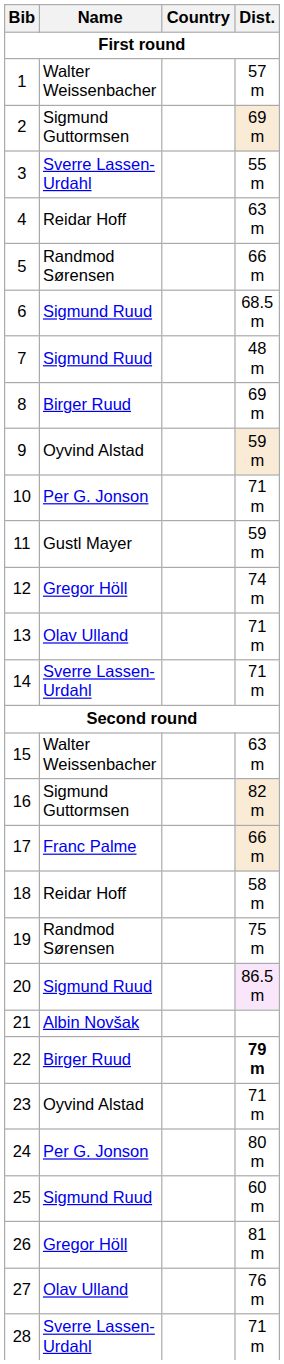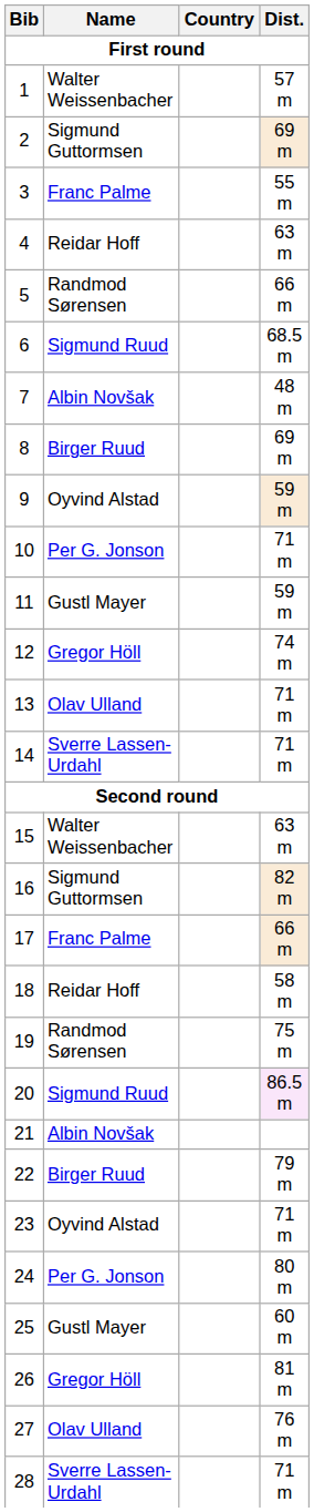 <table class="wikitable sortable" style="background:#fff; font-size:86%; width:26%; line-height:16px; border:grey solid 1px; border-collapse:collapse;">
 <tr>
 <th width="25">Bib</th>
 <th width="135">Name</th>
 <th width="175">Country</th>
 <th width="42">Dist.</th>
 </tr>
 <tr>
 <td colspan=4 align=center><strong>First round</strong></td>
 </tr>
 <tr>
 <td align=center>1</td>
 <td>Walter Weissenbacher</td>
 <td></td>
 <td align=center>57 m</td>
 </tr>
 <tr>
 <td align=center>2</td>
 <td>Sigmund Guttormsen</td>
 <td></td>
 <td align=center bgcolor=#FAEBD7>69 m</td>
 </tr>
 <tr>
 <td align=center>3</td>
-<td><a href='#'>Sverre Lassen-Urdahl</a></td>
+<td><a href='#'>Franc Palme</a></td>
 <td></td>
 <td align=center>55 m</td>
 </tr>
 <tr>
 <td align=center>4</td>
 <td>Reidar Hoff</td>
 <td></td>
 <td align=center>63 m</td>
 </tr>
 <tr>
 <td align=center>5</td>
 <td>Randmod Sørensen</td>
 <td></td>
 <td align=center>66 m</td>
 </tr>
 <tr>
 <td align=center>6</td>
 <td><a href='#'>Sigmund Ruud</a></td>
 <td></td>
 <td align=center>68.5 m</td>
 </tr>
 <tr>
 <td align=center>7</td>
-<td><a href='#'>Sigmund Ruud</a></td>
+<td><a href='#'>Albin Novšak</a></td>
 <td></td>
 <td align=center>48 m</td>
 </tr>
 <tr>
 <td align=center>8</td>
 <td><a href='#'>Birger Ruud</a></td>
 <td></td>
 <td align=center>69 m</td>
 </tr>
 <tr>
 <td align=center>9</td>
 <td>Oyvind Alstad</td>
 <td></td>
 <td align=center bgcolor=#FAEBD7>59 m</td>
 </tr>
 <tr>
 <td align=center>10</td>
 <td><a href='#'>Per G. Jonson</a></td>
 <td></td>
 <td align=center>71 m</td>
 </tr>
 <tr>
 <td align=center>11</td>
 <td>Gustl Mayer</td>
 <td></td>
 <td align=center>59 m</td>
 </tr>
 <tr>
 <td align=center>12</td>
 <td><a href='#'>Gregor Höll</a></td>
 <td></td>
 <td align=center>74 m</td>
 </tr>
 <tr>
 <td align=center>13</td>
 <td><a href='#'>Olav Ulland</a></td>
 <td></td>
 <td align=center>71 m</td>
 </tr>
 <tr>
 <td align=center>14</td>
 <td><a href='#'>Sverre Lassen-Urdahl</a></td>
 <td></td>
 <td align=center>71 m</td>
 </tr>
 <tr>
 <td colspan=4 align=center><strong>Second round</strong></td>
 </tr>
 <tr>
 <td align=center>15</td>
 <td>Walter Weissenbacher</td>
 <td></td>
 <td align=center>63 m</td>
 </tr>
 <tr>
 <td align=center>16</td>
 <td>Sigmund Guttormsen</td>
 <td></td>
 <td align=center bgcolor=#FAEBD7>82 m</td>
 </tr>
 <tr>
 <td align=center>17</td>
 <td><a href='#'>Franc Palme</a></td>
 <td></td>
 <td align=center bgcolor=#FAEBD7>66 m</td>
 </tr>
 <tr>
 <td align=center>18</td>
 <td>Reidar Hoff</td>
 <td></td>
 <td align=center>58 m</td>
 </tr>
 <tr>
 <td align=center>19</td>
 <td>Randmod Sørensen</td>
 <td></td>
 <td align=center>75 m</td>
 </tr>
 <tr>
 <td align=center>20</td>
 <td><a href='#'>Sigmund Ruud</a></td>
 <td></td>
 <td align=center bgcolor=#FAE6FA>86.5 m</td>
 </tr>
 <tr>
 <td align=center>21</td>
 <td><a href='#'>Albin Novšak</a></td>
 <td></td>
 <td align=center></td>
 </tr>
 <tr>
 <td align=center>22</td>
 <td><a href='#'>Birger Ruud</a></td>
 <td></td>
-<td align=center><strong>79 m</strong></td>
+<td align=center>79 m</td>
 </tr>
 <tr>
 <td align=center>23</td>
 <td>Oyvind Alstad</td>
 <td></td>
 <td align=center>71 m</td>
 </tr>
 <tr>
 <td align=center>24</td>
 <td><a href='#'>Per G. Jonson</a></td>
 <td></td>
 <td align=center>80 m</td>
 </tr>
 <tr>
 <td align=center>25</td>
-<td><a href='#'>Sigmund Ruud</a></td>
+<td>Gustl Mayer</td>
 <td></td>
 <td align=center>60 m</td>
 </tr>
 <tr>
 <td align=center>26</td>
 <td><a href='#'>Gregor Höll</a></td>
 <td></td>
 <td align=center>81 m</td>
 </tr>
 <tr>
 <td align=center>27</td>
 <td><a href='#'>Olav Ulland</a></td>
 <td></td>
 <td align=center>76 m</td>
 </tr>
 <tr>
 <td align=center>28</td>
 <td><a href='#'>Sverre Lassen-Urdahl</a></td>
 <td></td>
 <td align=center>71 m</td>
 </tr>
 </table>
